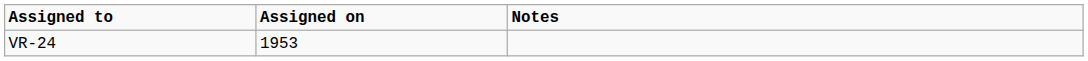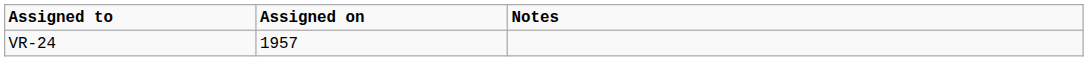 <table class="wikitable" style="width: 70%;">
 <tr>
 <td style="width: 200px;"><strong>Assigned to</strong></td>
 <td style="width: 200px;"><strong>Assigned on</strong></td>
 <td><strong>Notes</strong></td>
 </tr>
 <tr>
 <td>VR-24</td>
-<td>1953</td>
+<td>1957</td>
 <td></td>
 </tr>
 </table>
